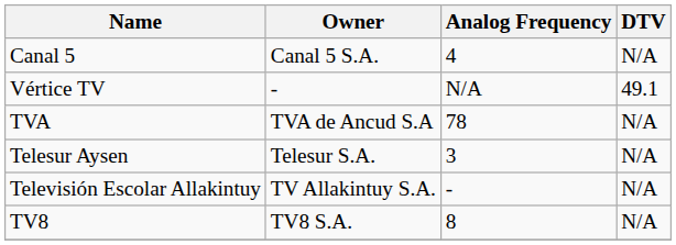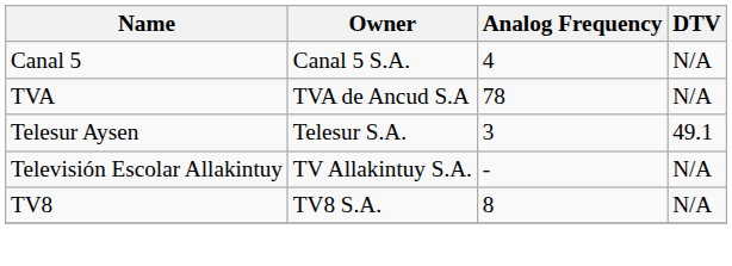 <table class="wikitable">
 <tr>
 <th>Name</th>
 <th>Owner</th>
 <th>Analog Frequency</th>
 <th>DTV</th>
 </tr>
 <tr>
 <td>Canal 5</td>
 <td>Canal 5 S.A.</td>
 <td>4</td>
 <td>N/A</td>
 </tr>
 <tr>
-<td>Vértice TV</td>
-<td>-</td>
-<td>N/A</td>
-<td>49.1</td>
-</tr>
-<tr>
 <td>TVA</td>
 <td>TVA de Ancud S.A</td>
 <td>78</td>
 <td>N/A</td>
 </tr>
 <tr>
 <td>Telesur Aysen</td>
 <td>Telesur S.A.</td>
 <td>3</td>
-<td>N/A</td>
+<td>49.1</td>
 </tr>
 <tr>
 <td>Televisión Escolar Allakintuy</td>
 <td>TV Allakintuy S.A.</td>
 <td>-</td>
 <td>N/A</td>
 </tr>
 <tr>
 <td>TV8</td>
 <td>TV8 S.A.</td>
 <td>8</td>
 <td>N/A</td>
 </tr>
 <tr>
 </tr>
 </table>
